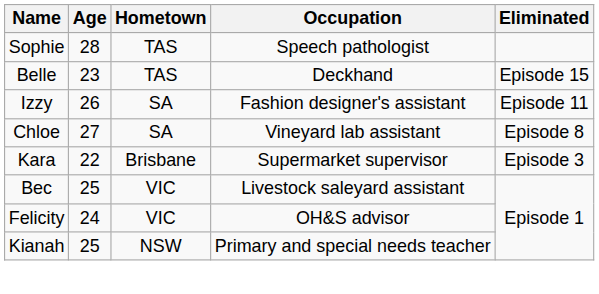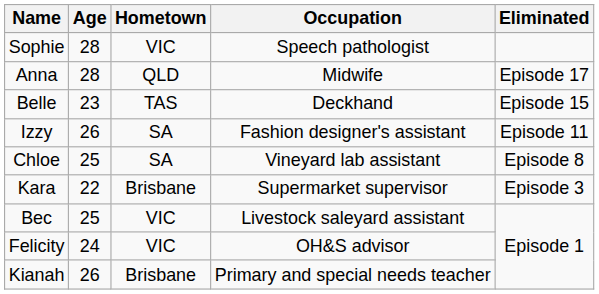 <table class="wikitable plainrowheaders" style="text-align:center">
 <tr>
 <th scope="col">Name</th>
 <th scope="col">Age</th>
 <th scope="col">Hometown</th>
 <th scope="col">Occupation</th>
 <th scope="col">Eliminated</th>
 </tr>
 <tr>
 <td>Sophie</td>
 <td>28</td>
-<td>TAS</td>
+<td>VIC</td>
 <td>Speech pathologist</td>
 <td></td>
+</tr>
+<tr>
+<td>Anna</td>
+<td>28</td>
+<td>QLD</td>
+<td>Midwife</td>
+<td>Episode 17</td>
 </tr>
 <tr>
 <td>Belle</td>
 <td>23</td>
 <td>TAS</td>
 <td>Deckhand</td>
 <td>Episode 15</td>
 </tr>
 <tr>
 <td>Izzy</td>
 <td>26</td>
 <td>SA</td>
 <td>Fashion designer's assistant</td>
 <td>Episode 11</td>
 </tr>
 <tr>
 <td>Chloe</td>
-<td>27</td>
+<td>25</td>
 <td>SA</td>
 <td>Vineyard lab assistant</td>
 <td>Episode 8</td>
 </tr>
 <tr>
 <td>Kara</td>
 <td>22</td>
 <td>Brisbane</td>
 <td>Supermarket supervisor</td>
 <td>Episode 3</td>
 </tr>
 <tr>
 <td>Bec</td>
 <td>25</td>
 <td>VIC</td>
 <td>Livestock saleyard assistant</td>
 <td rowspan="3">Episode 1</td>
 </tr>
 <tr>
 <td>Felicity</td>
 <td>24</td>
 <td>VIC</td>
 <td>OH&S advisor</td>
 </tr>
 <tr>
 <td>Kianah</td>
-<td>25</td>
-<td>NSW</td>
+<td>26</td>
+<td>Brisbane</td>
 <td>Primary and special needs teacher</td>
 </tr>
 </table>
